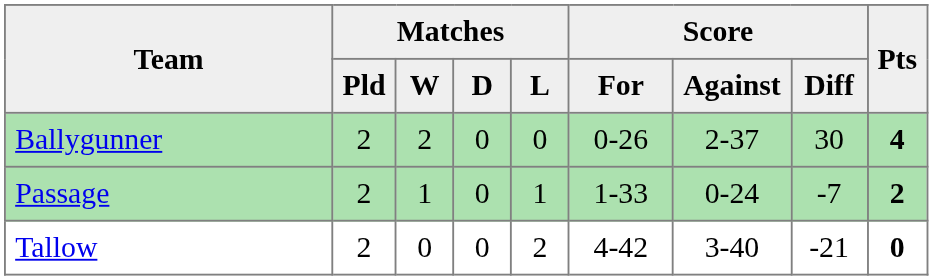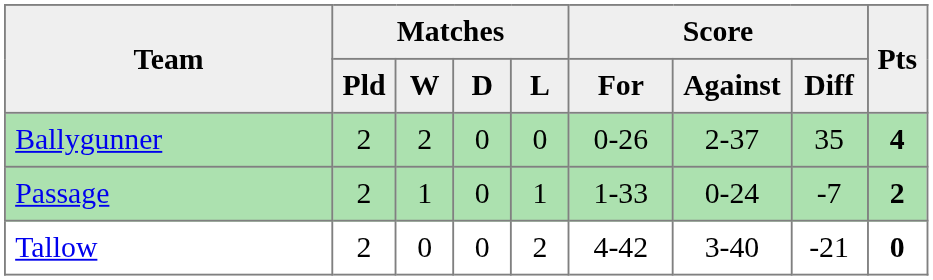 <table style=border-collapse:collapse border=1 cellspacing=0 cellpadding=5>
 <tr align=center bgcolor=#efefef>
 <th rowspan=2 width=165>Team</th>
 <th colspan=4>Matches</th>
 <th colspan=3>Score</th>
 <th rowspan=2width=20>Pts</th>
 </tr>
 <tr align=center bgcolor=#efefef>
 <th width=20>Pld</th>
 <th width=20>W</th>
 <th width=20>D</th>
 <th width=20>L</th>
 <th width=45>For</th>
 <th width=45>Against</th>
 <th width=30>Diff</th>
 </tr>
 <tr align=center  style="background:#ACE1AF;">
 <td style="text-align:left;"><a href='#'>Ballygunner</a></td>
 <td>2</td>
 <td>2</td>
 <td>0</td>
 <td>0</td>
 <td>0-26</td>
 <td>2-37</td>
-<td>30</td>
+<td>35</td>
 <td><strong>4</strong></td>
 </tr>
 <tr align=center  style="background:#ACE1AF;">
 <td style="text-align:left;"><a href='#'>Passage</a></td>
 <td>2</td>
 <td>1</td>
 <td>0</td>
 <td>1</td>
 <td>1-33</td>
 <td>0-24</td>
 <td>-7</td>
 <td><strong>2</strong></td>
 </tr>
 <tr align=center>
 <td style="text-align:left;"><a href='#'>Tallow</a></td>
 <td>2</td>
 <td>0</td>
 <td>0</td>
 <td>2</td>
 <td>4-42</td>
 <td>3-40</td>
 <td>-21</td>
 <td><strong>0</strong></td>
 </tr>
 </table>
